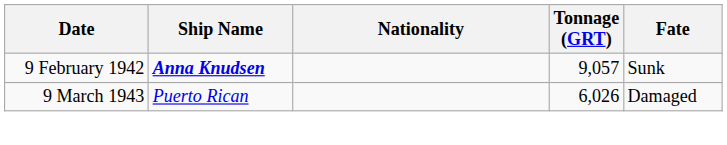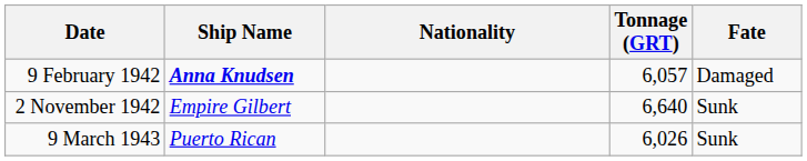 <table class="wikitable sortable">
 <tr>
 <th width="120px">Date</th>
 <th width="120px">Ship Name</th>
 <th width="220px">Nationality</th>
 <th width="25px">Tonnage<br>(<a href='#'>GRT</a>)</th>
 <th width="80px">Fate</th>
 </tr>
 <tr>
 <td align="right">9 February 1942</td>
 <td align="left"><strong><a href='#'><em>Anna Knudsen</em></a></strong></td>
 <td align="left"></td>
-<td align="right">9,057</td>
+<td align="right">6,057</td>
+<td align="left">Damaged</td>
+</tr>
+<tr>
+<td align="right">2 November 1942</td>
+<td align="left"><a href='#'><em>Empire Gilbert</em></a></td>
+<td align="left"></td>
+<td align="right">6,640</td>
 <td align="left">Sunk</td>
 </tr>
 <tr>
 <td align="right">9 March 1943</td>
 <td align="left"><a href='#'><em>Puerto Rican</em></a></td>
 <td align="left"></td>
 <td align="right">6,026</td>
-<td align="left">Damaged</td>
+<td align="left">Sunk</td>
 </tr>
 </table>
